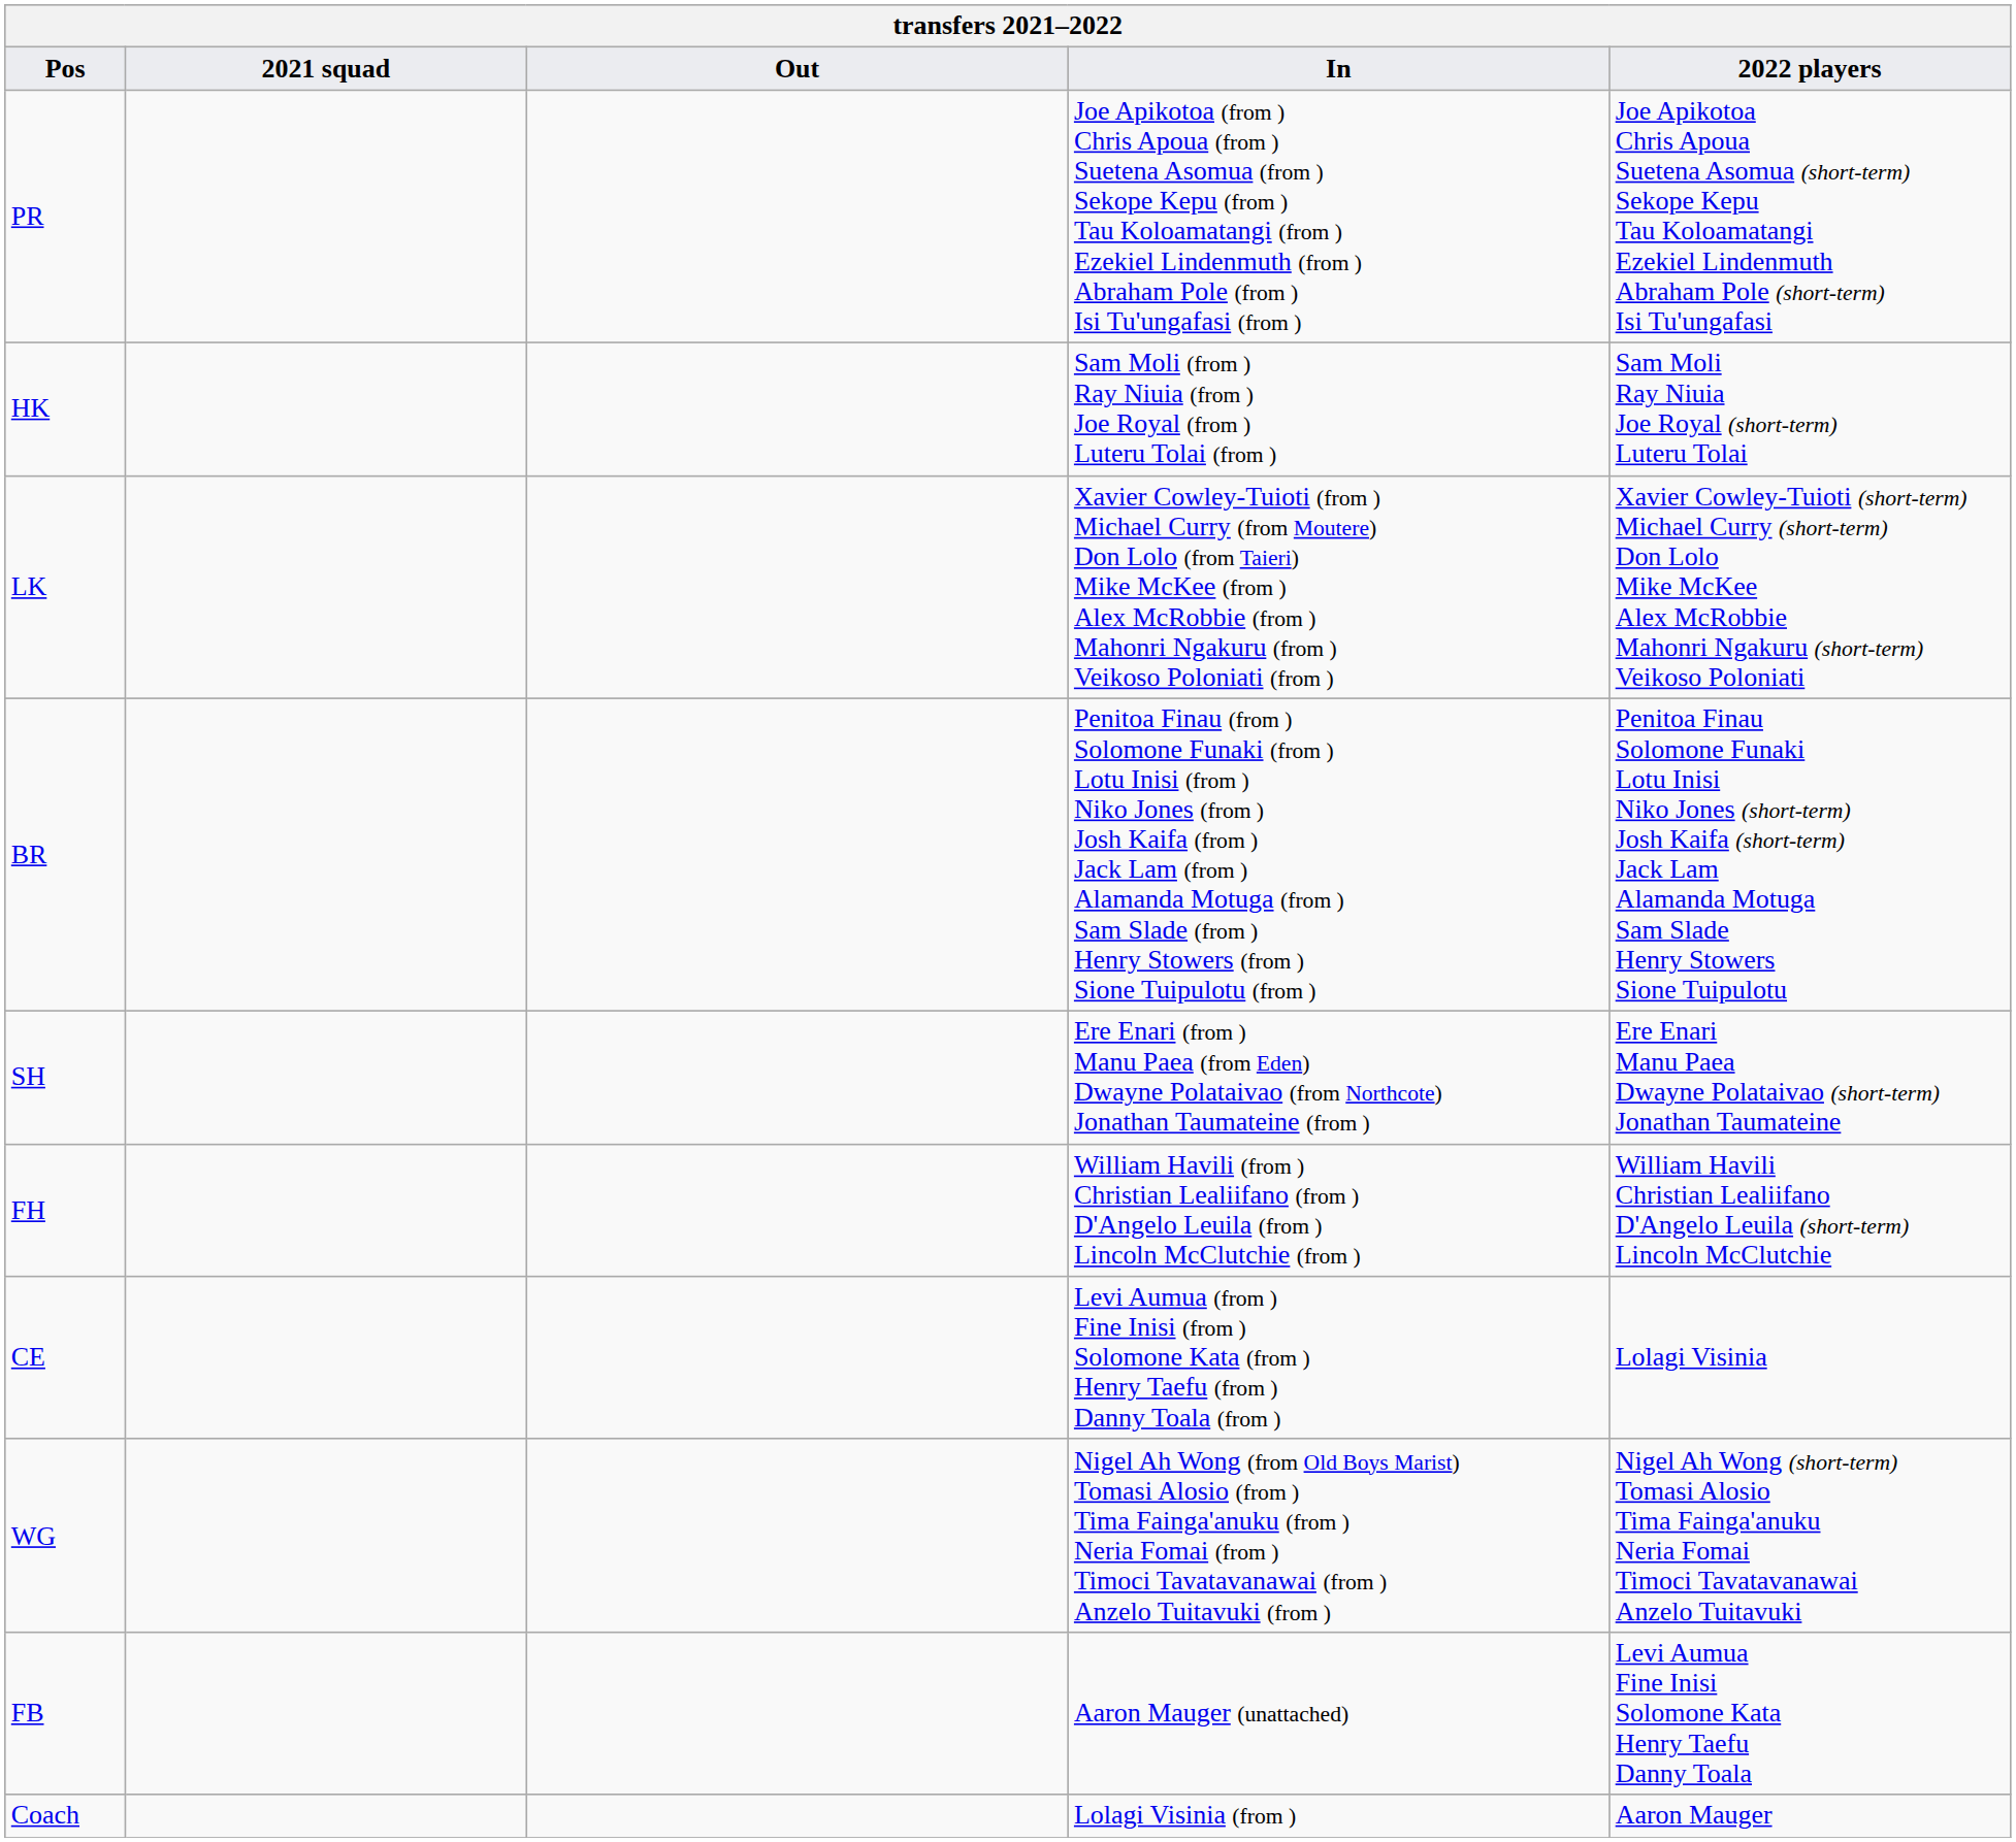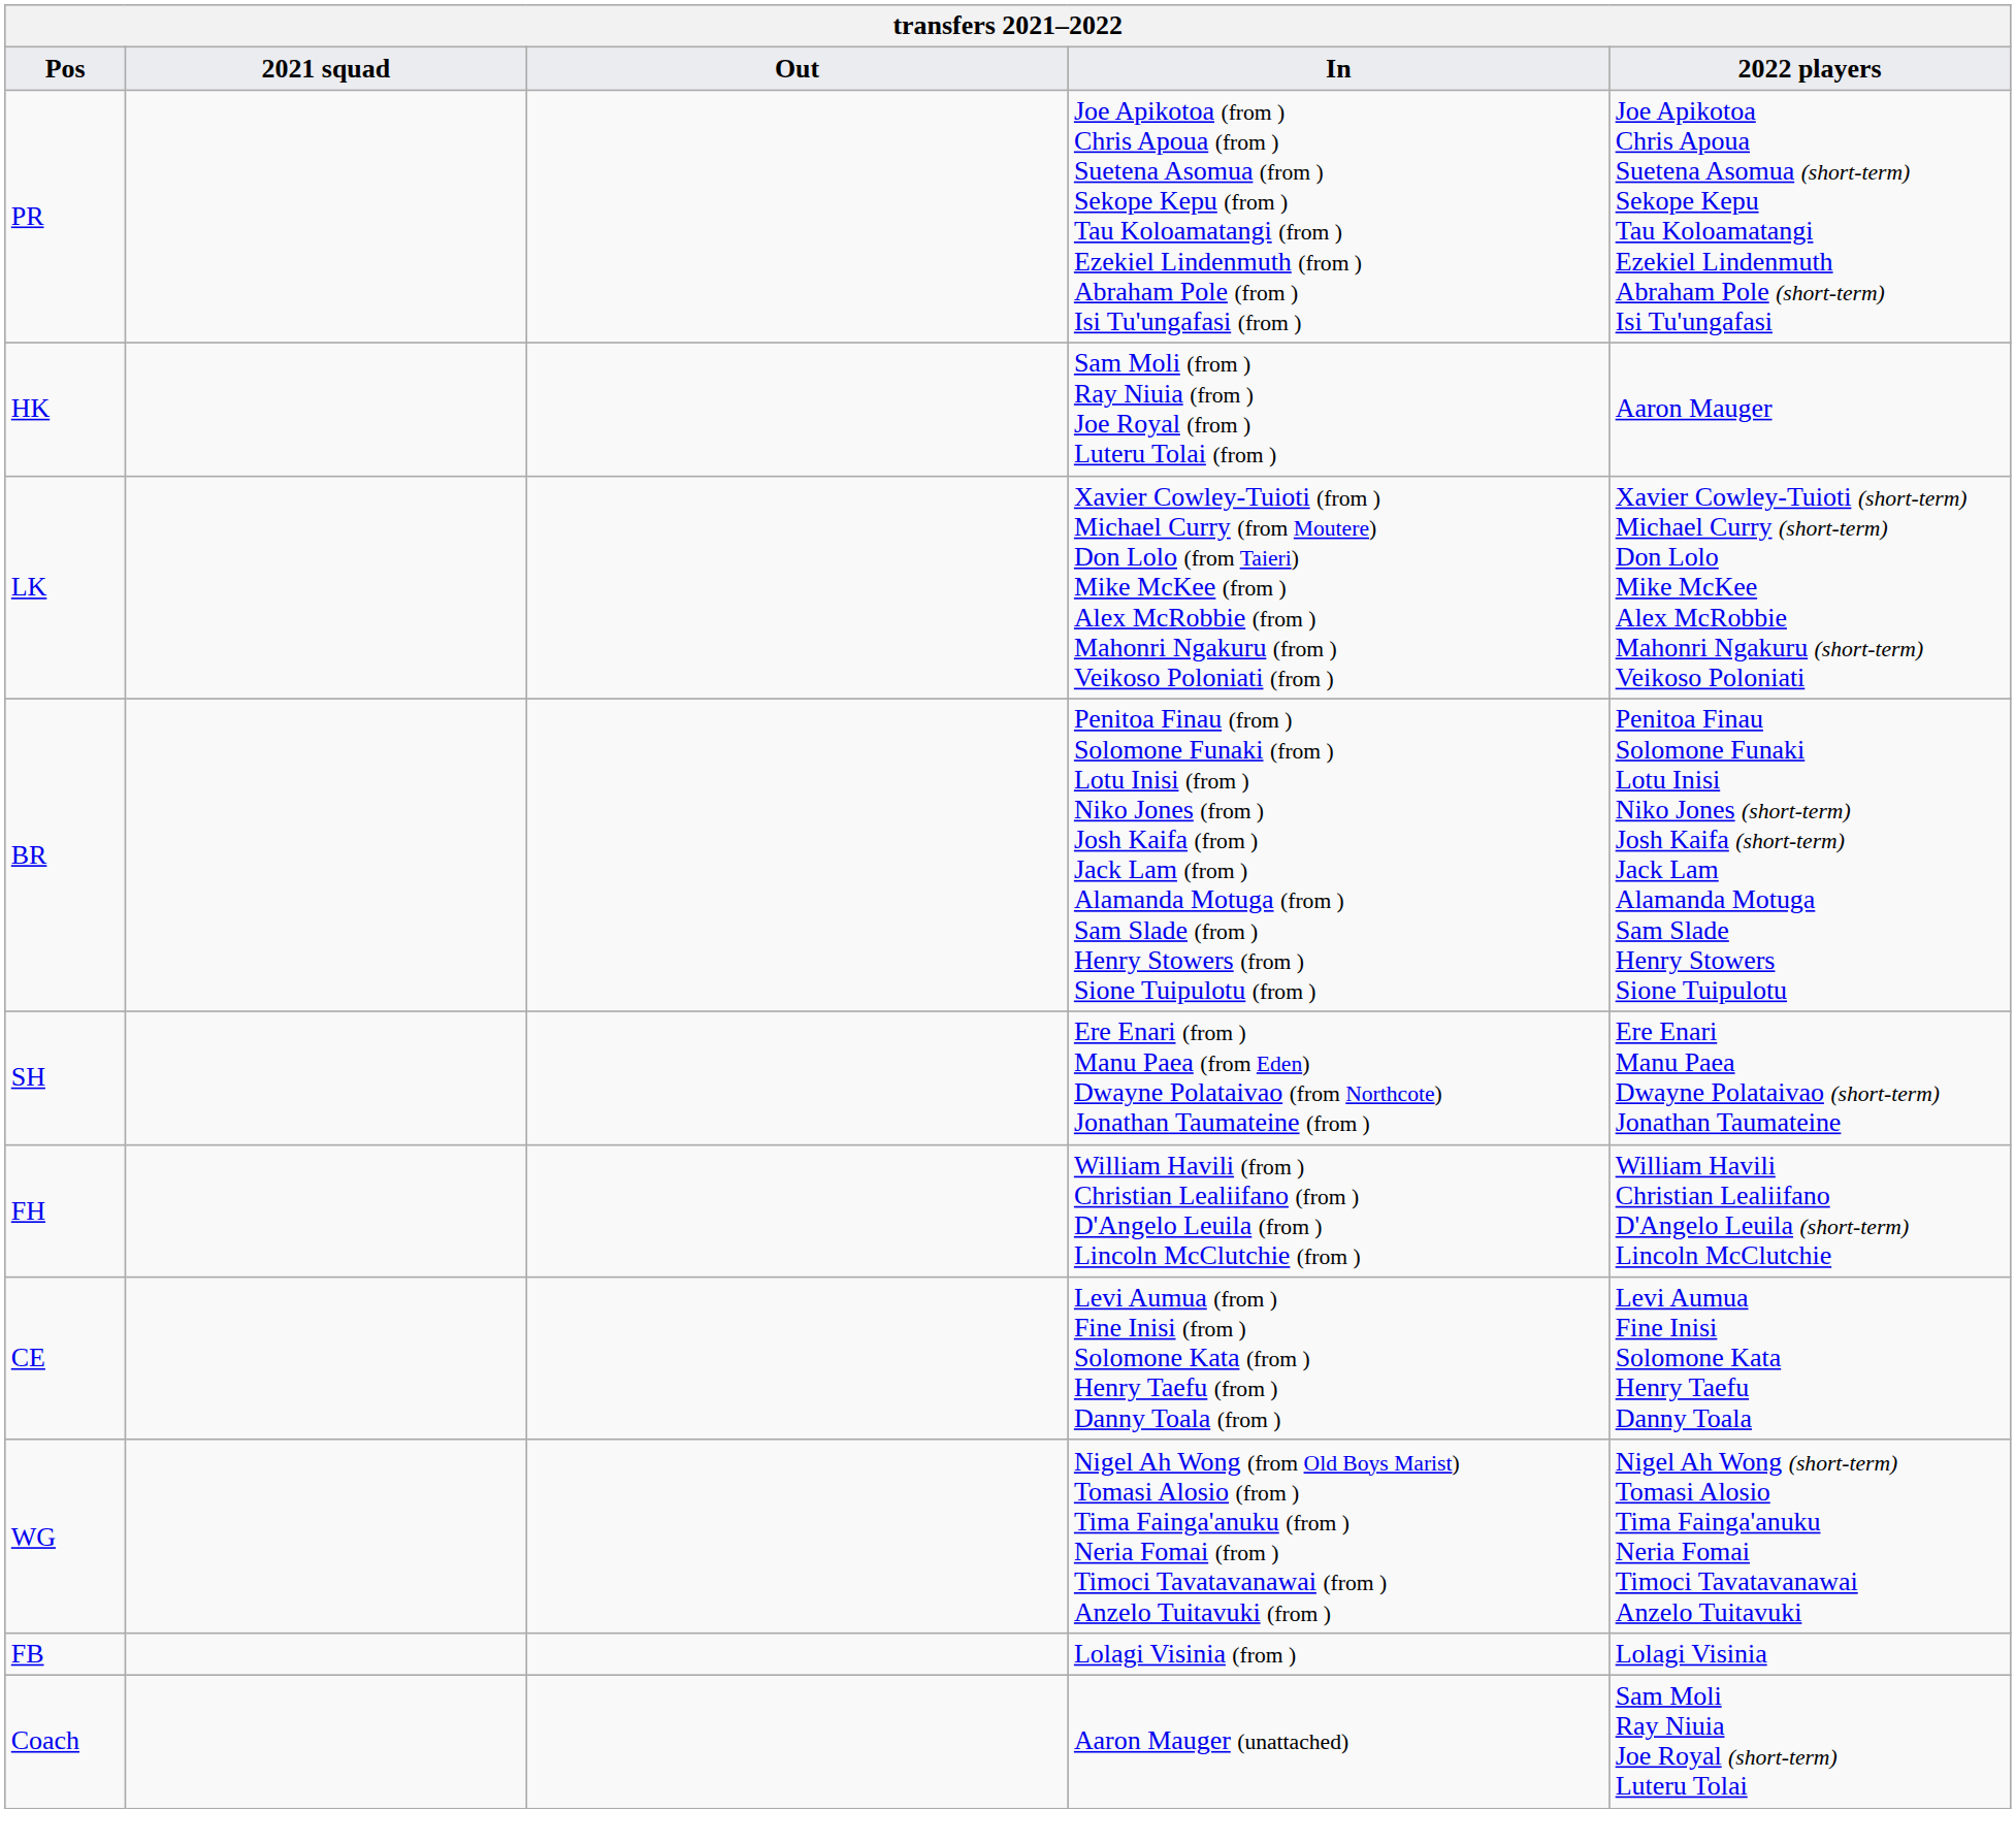 <table class="wikitable" style="text-align: left; width:95%">
 <tr>
 <th colspan="100%"> transfers 2021–2022</th>
 </tr>
 <tr>
 <th style="background:#ebecf0; width:6%;">Pos</th>
 <th style="background:#ebecf0; width:20%;">2021 squad</th>
 <th style="background:#ebecf0; width:27%;">Out</th>
 <th style="background:#ebecf0; width:27%;">In</th>
 <th style="background:#ebecf0; width:20%;">2022 players</th>
 </tr>
 <tr>
 <td><a href='#'>PR</a></td>
 <td> </td>
 <td> </td>
 <td>  <a href='#'>Joe Apikotoa</a> <small>(from )</small> <br>  <a href='#'>Chris Apoua</a> <small>(from )</small> <br> <a href='#'>Suetena Asomua</a> <small>(from )</small> <br>  <a href='#'>Sekope Kepu</a> <small>(from )</small> <br>  <a href='#'>Tau Koloamatangi</a> <small>(from )</small> <br>  <a href='#'>Ezekiel Lindenmuth</a> <small>(from )</small> <br>  <a href='#'>Abraham Pole</a> <small>(from )</small> <br>  <a href='#'>Isi Tu'ungafasi</a> <small>(from )</small></td>
 <td> <a href='#'>Joe Apikotoa</a> <br> <a href='#'>Chris Apoua</a> <br> <a href='#'>Suetena Asomua</a> <small><em>(short-term)</em></small> <br> <a href='#'>Sekope Kepu</a> <br> <a href='#'>Tau Koloamatangi</a> <br> <a href='#'>Ezekiel Lindenmuth</a> <br> <a href='#'>Abraham Pole</a> <small><em>(short-term)</em></small> <br> <a href='#'>Isi Tu'ungafasi</a></td>
 </tr>
 <tr>
 <td><a href='#'>HK</a></td>
 <td> </td>
 <td> </td>
 <td>  <a href='#'>Sam Moli</a> <small>(from )</small> <br>  <a href='#'>Ray Niuia</a> <small>(from )</small> <br>  <a href='#'>Joe Royal</a> <small>(from )</small> <br>  <a href='#'>Luteru Tolai</a> <small>(from )</small></td>
-<td> <a href='#'>Sam Moli</a> <br> <a href='#'>Ray Niuia</a> <br> <a href='#'>Joe Royal</a> <small><em>(short-term)</em></small> <br> <a href='#'>Luteru Tolai</a></td>
+<td> <a href='#'>Aaron Mauger</a></td>
 </tr>
 <tr>
 <td><a href='#'>LK</a></td>
 <td> </td>
 <td> </td>
 <td>  <a href='#'>Xavier Cowley-Tuioti</a> <small>(from )</small> <br>  <a href='#'>Michael Curry</a> <small>(from  <a href='#'>Moutere</a>)</small> <br>  <a href='#'>Don Lolo</a> <small>(from  <a href='#'>Taieri</a>)</small> <br>  <a href='#'>Mike McKee</a> <small>(from )</small> <br>  <a href='#'>Alex McRobbie</a> <small>(from )</small> <br>  <a href='#'>Mahonri Ngakuru</a> <small>(from )</small> <br>  <a href='#'>Veikoso Poloniati</a> <small>(from )</small></td>
 <td> <a href='#'>Xavier Cowley-Tuioti</a> <small><em>(short-term)</em></small> <br> <a href='#'>Michael Curry</a> <small><em>(short-term)</em></small> <br> <a href='#'>Don Lolo</a> <br> <a href='#'>Mike McKee</a> <br> <a href='#'>Alex McRobbie</a> <br> <a href='#'>Mahonri Ngakuru</a> <small><em>(short-term)</em></small> <br> <a href='#'>Veikoso Poloniati</a></td>
 </tr>
 <tr>
 <td><a href='#'>BR</a></td>
 <td> </td>
 <td> </td>
 <td>  <a href='#'>Penitoa Finau</a> <small>(from )</small> <br>  <a href='#'>Solomone Funaki</a> <small>(from )</small> <br>  <a href='#'>Lotu Inisi</a> <small>(from )</small> <br>  <a href='#'>Niko Jones</a> <small>(from )</small> <br>  <a href='#'>Josh Kaifa</a> <small>(from )</small> <br>  <a href='#'>Jack Lam</a> <small>(from )</small> <br>  <a href='#'>Alamanda Motuga</a> <small>(from )</small> <br>  <a href='#'>Sam Slade</a> <small>(from )</small> <br>  <a href='#'>Henry Stowers</a> <small>(from )</small> <br>  <a href='#'>Sione Tuipulotu</a> <small>(from )</small></td>
 <td> <a href='#'>Penitoa Finau</a> <br> <a href='#'>Solomone Funaki</a> <br> <a href='#'>Lotu Inisi</a> <br> <a href='#'>Niko Jones</a> <small><em>(short-term)</em></small> <br> <a href='#'>Josh Kaifa</a> <small><em>(short-term)</em></small> <br> <a href='#'>Jack Lam</a> <br> <a href='#'>Alamanda Motuga</a> <br> <a href='#'>Sam Slade</a> <br> <a href='#'>Henry Stowers</a> <br> <a href='#'>Sione Tuipulotu</a></td>
 </tr>
 <tr>
 <td><a href='#'>SH</a></td>
 <td> </td>
 <td> </td>
 <td>  <a href='#'>Ere Enari</a> <small>(from )</small> <br>  <a href='#'>Manu Paea</a> <small>(from  <a href='#'>Eden</a>)</small> <br>  <a href='#'>Dwayne Polataivao</a> <small>(from  <a href='#'>Northcote</a>)</small> <br>  <a href='#'>Jonathan Taumateine</a> <small>(from )</small></td>
 <td> <a href='#'>Ere Enari</a> <br> <a href='#'>Manu Paea</a> <br> <a href='#'>Dwayne Polataivao</a> <small><em>(short-term)</em></small> <br> <a href='#'>Jonathan Taumateine</a></td>
 </tr>
 <tr>
 <td><a href='#'>FH</a></td>
 <td> </td>
 <td> </td>
 <td>  <a href='#'>William Havili</a> <small>(from )</small> <br>  <a href='#'>Christian Lealiifano</a> <small>(from )</small> <br>  <a href='#'>D'Angelo Leuila</a> <small>(from )</small> <br>  <a href='#'>Lincoln McClutchie</a> <small>(from )</small></td>
 <td> <a href='#'>William Havili</a> <br> <a href='#'>Christian Lealiifano</a> <br> <a href='#'>D'Angelo Leuila</a> <small><em>(short-term)</em></small> <br> <a href='#'>Lincoln McClutchie</a></td>
 </tr>
 <tr>
 <td><a href='#'>CE</a></td>
 <td> </td>
 <td> </td>
 <td>  <a href='#'>Levi Aumua</a> <small>(from )</small> <br>  <a href='#'>Fine Inisi</a> <small>(from )</small> <br>  <a href='#'>Solomone Kata</a> <small>(from )</small> <br>  <a href='#'>Henry Taefu</a> <small>(from )</small> <br>  <a href='#'>Danny Toala</a> <small>(from )</small></td>
-<td> <a href='#'>Lolagi Visinia</a></td>
+<td> <a href='#'>Levi Aumua</a> <br> <a href='#'>Fine Inisi</a> <br> <a href='#'>Solomone Kata</a> <br> <a href='#'>Henry Taefu</a> <br> <a href='#'>Danny Toala</a></td>
 </tr>
 <tr>
 <td><a href='#'>WG</a></td>
 <td> </td>
 <td> </td>
 <td>  <a href='#'>Nigel Ah Wong</a> <small>(from  <a href='#'>Old Boys Marist</a>)</small> <br>  <a href='#'>Tomasi Alosio</a> <small>(from )</small> <br>  <a href='#'>Tima Fainga'anuku</a> <small>(from )</small> <br>  <a href='#'>Neria Fomai</a> <small>(from )</small> <br>  <a href='#'>Timoci Tavatavanawai</a> <small>(from )</small> <br>  <a href='#'>Anzelo Tuitavuki</a> <small>(from )</small></td>
 <td> <a href='#'>Nigel Ah Wong</a> <small><em>(short-term)</em></small> <br> <a href='#'>Tomasi Alosio</a> <br> <a href='#'>Tima Fainga'anuku</a> <br> <a href='#'>Neria Fomai</a> <br> <a href='#'>Timoci Tavatavanawai</a> <br> <a href='#'>Anzelo Tuitavuki</a></td>
 </tr>
 <tr>
 <td><a href='#'>FB</a></td>
 <td> </td>
 <td> </td>
-<td>  <a href='#'>Aaron Mauger</a> <small>(unattached)</small></td>
-<td> <a href='#'>Levi Aumua</a> <br> <a href='#'>Fine Inisi</a> <br> <a href='#'>Solomone Kata</a> <br> <a href='#'>Henry Taefu</a> <br> <a href='#'>Danny Toala</a></td>
+<td>  <a href='#'>Lolagi Visinia</a> <small>(from )</small></td>
+<td> <a href='#'>Lolagi Visinia</a></td>
 </tr>
 <tr>
 <td><a href='#'>Coach</a></td>
 <td> </td>
 <td> </td>
-<td>  <a href='#'>Lolagi Visinia</a> <small>(from )</small></td>
-<td> <a href='#'>Aaron Mauger</a></td>
+<td>  <a href='#'>Aaron Mauger</a> <small>(unattached)</small></td>
+<td> <a href='#'>Sam Moli</a> <br> <a href='#'>Ray Niuia</a> <br> <a href='#'>Joe Royal</a> <small><em>(short-term)</em></small> <br> <a href='#'>Luteru Tolai</a></td>
 </tr>
 </table>
